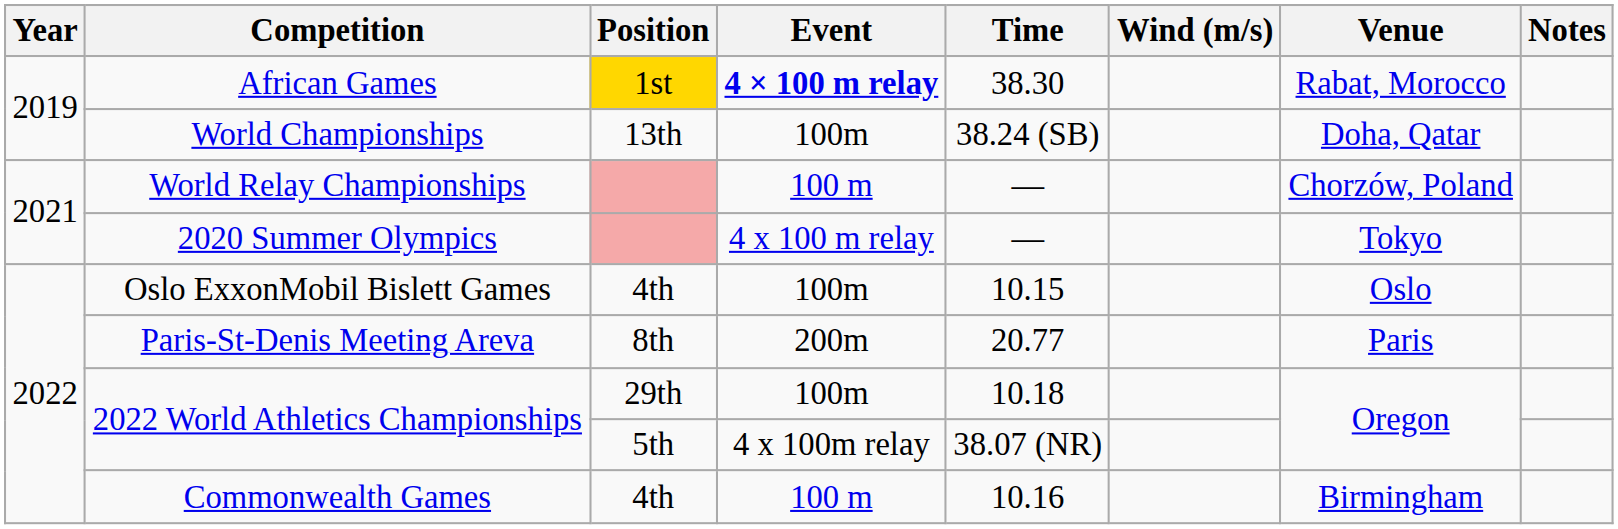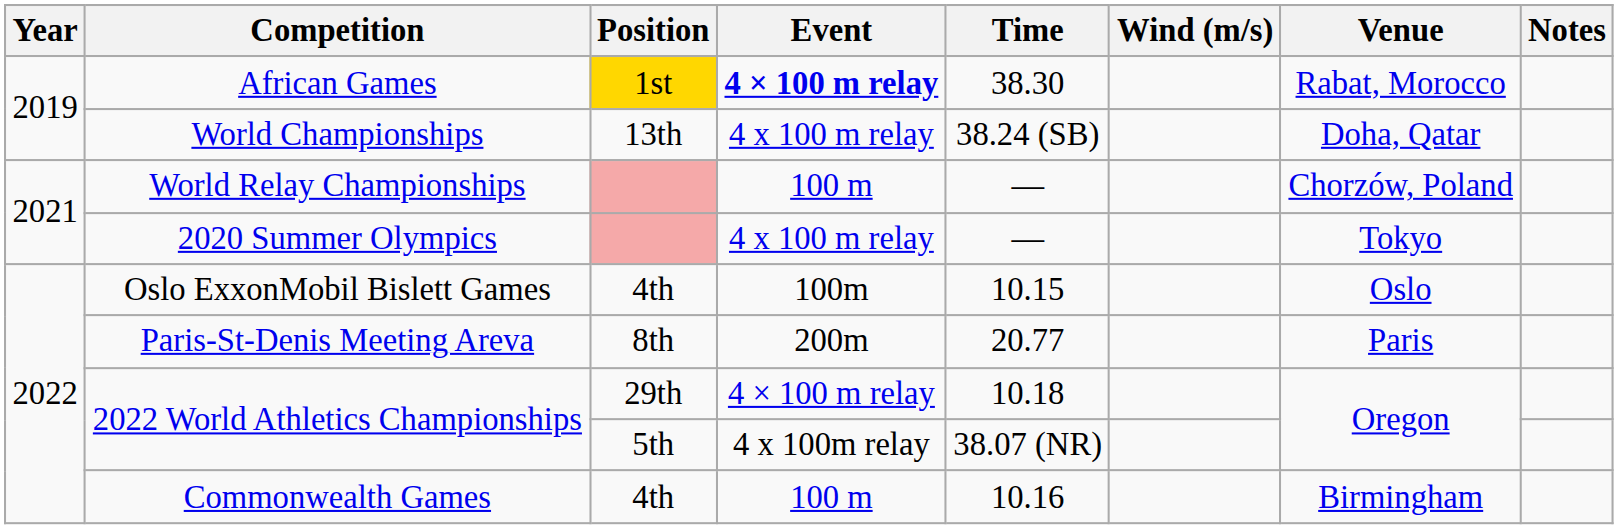 <table class="wikitable sortable" style=text-align:center>
 <tr>
 <th>Year</th>
 <th>Competition</th>
 <th>Position</th>
 <th>Event</th>
 <th>Time</th>
 <th>Wind (m/s)</th>
 <th>Venue</th>
 <th>Notes</th>
 </tr>
 <tr>
 <td rowspan=2>2019</td>
 <td><a href='#'>African Games</a></td>
 <td bgcolor=gold>1st</td>
 <td><strong><a href='#'>4 × 100 m relay</a></strong></td>
 <td>38.30</td>
 <td></td>
 <td><a href='#'>Rabat, Morocco</a></td>
 <td></td>
 </tr>
 <tr>
 <td><a href='#'>World Championships</a></td>
 <td>13th</td>
-<td>100m</td>
+<td><a href='#'>4 x 100 m relay</a></td>
 <td>38.24 (SB)</td>
 <td></td>
 <td><a href='#'>Doha, Qatar</a></td>
 <td></td>
 </tr>
 <tr>
 <td rowspan=2>2021</td>
 <td><a href='#'>World Relay Championships</a></td>
 <td bgcolor=f5a9a9></td>
 <td><a href='#'>100 m</a></td>
 <td>—</td>
 <td></td>
 <td><a href='#'>Chorzów, Poland</a></td>
 <td></td>
 </tr>
 <tr>
 <td><a href='#'>2020 Summer Olympics</a></td>
 <td bgcolor=f5a9a9></td>
 <td><a href='#'>4 x 100 m relay</a></td>
 <td>—</td>
 <td></td>
 <td><a href='#'>Tokyo</a></td>
 <td></td>
 </tr>
 <tr>
 <td rowspan=6>2022</td>
 <td>Oslo ExxonMobil Bislett Games</td>
 <td>4th</td>
 <td>100m</td>
 <td>10.15</td>
 <td></td>
 <td><a href='#'>Oslo</a></td>
 <td></td>
 </tr>
 <tr>
 <td><a href='#'>Paris-St-Denis Meeting Areva</a></td>
 <td>8th</td>
 <td>200m</td>
 <td>20.77</td>
 <td></td>
 <td><a href='#'>Paris</a></td>
 <td></td>
 </tr>
 <tr>
 <td rowspan=2><a href='#'>2022 World Athletics Championships</a></td>
 <td>29th</td>
-<td>100m</td>
+<td><a href='#'>4 × 100 m relay</a></td>
 <td>10.18</td>
 <td></td>
 <td rowspan=2><a href='#'>Oregon</a></td>
 <td></td>
 </tr>
 <tr>
 <td>5th</td>
 <td>4 x 100m relay</td>
 <td>38.07 (NR)</td>
 <td></td>
 <td></td>
 </tr>
 <tr>
 <td><a href='#'>Commonwealth Games</a></td>
 <td>4th</td>
 <td><a href='#'>100 m</a></td>
 <td>10.16</td>
 <td></td>
 <td><a href='#'>Birmingham</a></td>
 <td></td>
 </tr>
 </table>
